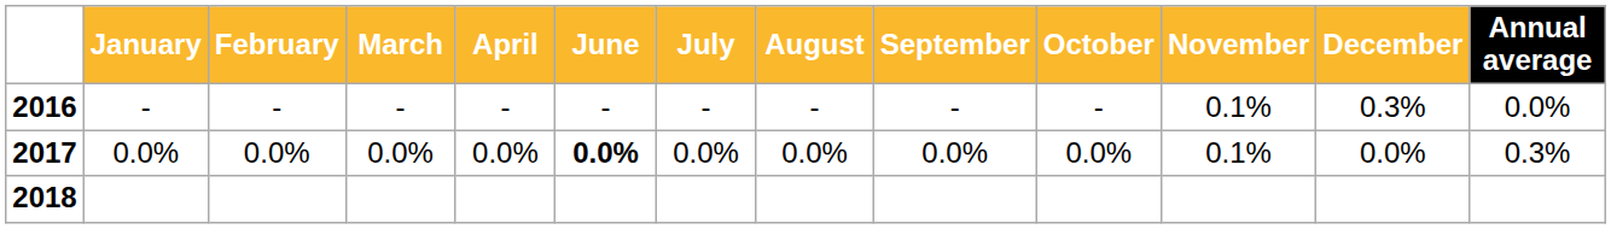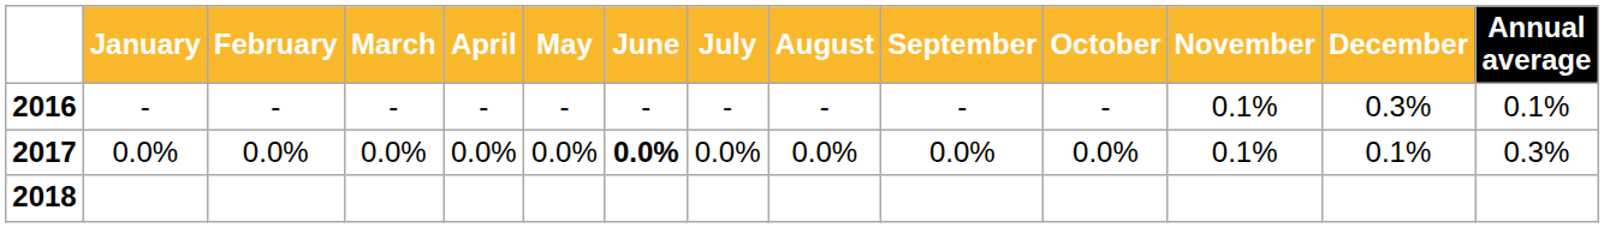 <table class="wikitable" style="width:100%; margin:auto; background:#ffffff;">
 <tr>
 <th style="background:#FFFFFF; color:#FFFFFF;" width="35px"></th>
 <th style="background:#FAB82C; color:#FFFFFF;" width="60px">January</th>
 <th style="background:#FAB82C; color:#FFFFFF;" width="60px">February</th>
 <th style="background:#FAB82C; color:#FFFFFF;" width="60px">March</th>
 <th style="background:#FAB82C; color:#FFFFFF;" width="60px">April</th>
+<th style="background:#FAB82C; color:#FFFFFF;" width="60px">May</th>
 <th style="background:#FAB82C; color:#FFFFFF;" width="60px">June</th>
 <th style="background:#FAB82C; color:#FFFFFF;" width="60px">July</th>
 <th style="background:#FAB82C; color:#FFFFFF;" width="60px">August</th>
 <th style="background:#FAB82C; color:#FFFFFF;" width="60px">September</th>
 <th style="background:#FAB82C; color:#FFFFFF;" width="60px">October</th>
 <th style="background:#FAB82C; color:#FFFFFF;" width="60px">November</th>
 <th style="background:#FAB82C; color:#FFFFFF;" width="60px">December</th>
 <th style="background:#000000; color:#FFFFFF;" width="75px">Annual average</th>
 </tr>
 <tr align="center">
 <td><strong>2016</strong></td>
 <td>-</td>
 <td>-</td>
 <td>-</td>
 <td>-</td>
 <td>-</td>
 <td>-</td>
 <td>-</td>
 <td>-</td>
 <td>-</td>
+<td>-</td>
 <td>0.1%</td>
 <td>0.3%</td>
-<td>0.0%</td>
+<td>0.1%</td>
 </tr>
 <tr align="center">
 <td><strong>2017</strong></td>
+<td>0.0%</td>
 <td>0.0%</td>
 <td>0.0%</td>
 <td>0.0%</td>
 <td>0.0%</td>
 <td><strong>0.0%</strong></td>
 <td>0.0%</td>
 <td>0.0%</td>
 <td>0.0%</td>
 <td>0.0%</td>
 <td>0.1%</td>
-<td>0.0%</td>
+<td>0.1%</td>
 <td>0.3%</td>
 </tr>
 <tr align="center">
 <td><strong>2018</strong></td>
 <td></td>
 <td></td>
 <td></td>
 <td></td>
 <td></td>
 <td></td>
 <td></td>
 <td></td>
 <td></td>
 <td></td>
 <td></td>
 <td></td>
+<td></td>
 </tr>
 </table>
